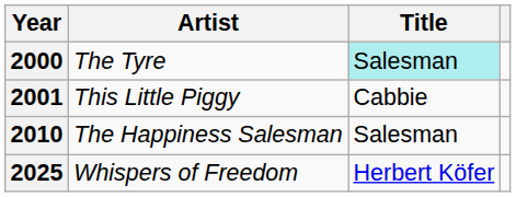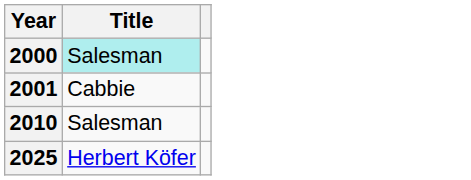 <table class="wikitable sortable">
 <tr>
 <th>Year</th>
-<th>Artist</th>
 <th>Title</th>
 <th class="unsortable"></th>
 </tr>
 <tr>
 <th row=scope>2000</th>
-<td><em>The Tyre</em></td>
 <td style="background: paleturquoise;">Salesman</td>
 <td></td>
 </tr>
 <tr>
 <th row=scope>2001</th>
-<td><em>This Little Piggy</em></td>
 <td>Cabbie</td>
 <td></td>
 </tr>
 <tr>
 <th row=scope>2010</th>
-<td><em>The Happiness Salesman</em></td>
 <td>Salesman</td>
 <td></td>
 </tr>
 <tr>
 <th row=scope>2025</th>
-<td><em>Whispers of Freedom</em></td>
 <td><a href='#'>Herbert Köfer</a></td>
 <td></td>
 </tr>
 </table>
